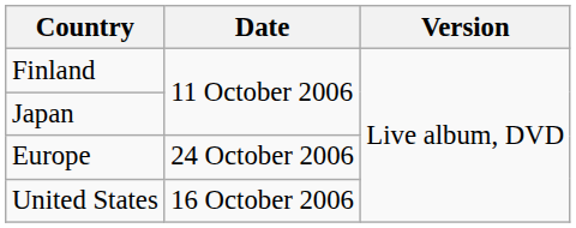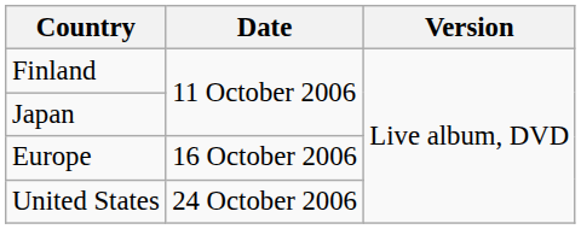 <table class="wikitable">
 <tr>
 <th>Country</th>
 <th>Date</th>
 <th>Version</th>
 </tr>
 <tr>
 <td>Finland</td>
 <td rowspan="2">11 October 2006</td>
 <td rowspan="4">Live album, DVD</td>
 </tr>
 <tr>
 <td>Japan</td>
 </tr>
 <tr>
 <td>Europe</td>
-<td>24 October 2006</td>
+<td>16 October 2006</td>
 </tr>
 <tr>
 <td>United States</td>
-<td>16 October 2006</td>
+<td>24 October 2006</td>
 </tr>
 </table>
